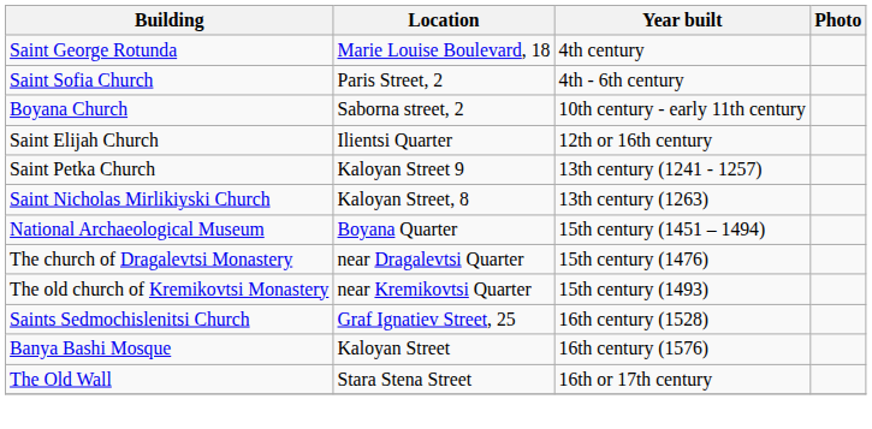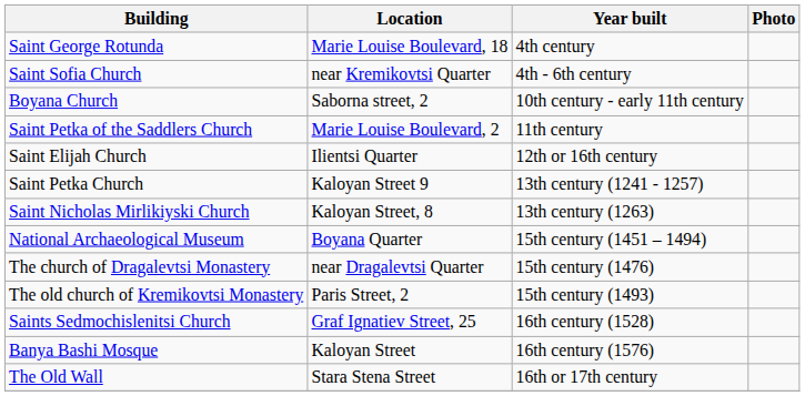 <table class="wikitable  sortable">
 <tr>
 <th>Building</th>
 <th>Location</th>
 <th>Year built</th>
 <th>Photo</th>
 </tr>
 <tr>
 <td><a href='#'>Saint George Rotunda</a></td>
 <td><a href='#'>Marie Louise Boulevard</a>, 18</td>
 <td>4th century </td>
 <td></td>
 </tr>
 <tr>
 <td><a href='#'>Saint Sofia Church</a></td>
-<td>Paris Street, 2<br></td>
+<td>near  <a href='#'>Kremikovtsi</a> Quarter</td>
 <td>4th - 6th century  </td>
 <td></td>
 </tr>
 <tr>
 <td><a href='#'>Boyana Church</a></td>
 <td>Saborna street, 2</td>
 <td>10th century - early 11th century </td>
+<td></td>
+</tr>
+<tr>
+<td><a href='#'>Saint Petka of the Saddlers Church</a></td>
+<td><a href='#'>Marie Louise Boulevard</a>, 2<br></td>
+<td>11th century </td>
 <td></td>
 </tr>
 <tr>
 <td>Saint Elijah Church</td>
 <td>Ilientsi Quarter<br></td>
 <td>12th or 16th century</td>
 <td></td>
 </tr>
 <tr>
 <td>Saint Petka Church</td>
 <td>Kaloyan Street 9<br></td>
 <td>13th century (1241 - 1257) </td>
 <td></td>
 </tr>
 <tr>
 <td><a href='#'>Saint Nicholas Mirlikiyski Church</a></td>
 <td>Kaloyan Street, 8<br></td>
 <td>13th century (1263) </td>
 <td></td>
 </tr>
 <tr>
 <td><a href='#'>National Archaeological Museum</a></td>
 <td><a href='#'>Boyana</a> Quarter<br></td>
 <td>15th century (1451 – 1494) </td>
 <td></td>
 </tr>
 <tr>
 <td>The church of <a href='#'>Dragalevtsi Monastery</a></td>
 <td>near  <a href='#'>Dragalevtsi</a> Quarter</td>
 <td>15th century (1476)  </td>
 <td></td>
 </tr>
 <tr>
 <td>The old church of <a href='#'>Kremikovtsi Monastery</a></td>
-<td>near  <a href='#'>Kremikovtsi</a> Quarter</td>
+<td>Paris Street, 2<br></td>
 <td>15th century (1493)  </td>
 <td></td>
 </tr>
 <tr>
 <td><a href='#'>Saints Sedmochislenitsi Church</a></td>
 <td><a href='#'>Graf Ignatiev Street</a>, 25<br></td>
 <td>16th century (1528) </td>
 <td></td>
 </tr>
 <tr>
 <td><a href='#'>Banya Bashi Mosque</a></td>
 <td>Kaloyan Street<br></td>
 <td>16th century (1576) </td>
 <td></td>
 </tr>
 <tr>
 <td><a href='#'>The Old Wall</a></td>
 <td>Stara Stena Street</td>
 <td>16th or 17th century </td>
 <td></td>
 </tr>
 <tr>
 </tr>
 </table>
